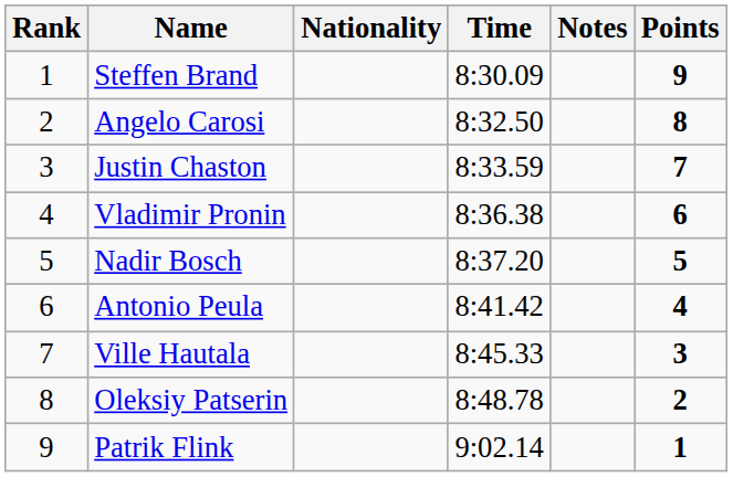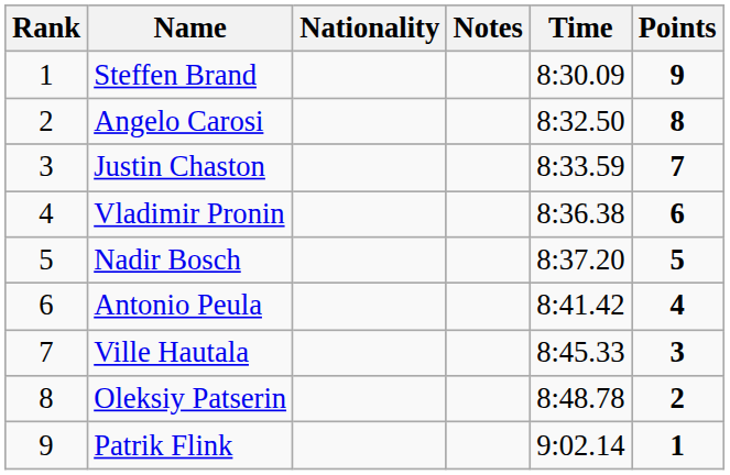 <table class="wikitable sortable" style="text-align:center">
 <tr>
 <th>Rank</th>
 <th>Name</th>
 <th>Nationality</th>
+<th>Notes</th>
 <th>Time</th>
-<th>Notes</th>
 <th>Points</th>
 </tr>
 <tr>
 <td>1</td>
 <td align=left><a href='#'>Steffen Brand</a></td>
 <td align=left></td>
+<td></td>
 <td>8:30.09</td>
-<td></td>
 <td><strong>9</strong></td>
 </tr>
 <tr>
 <td>2</td>
 <td align=left><a href='#'>Angelo Carosi</a></td>
 <td align=left></td>
+<td></td>
 <td>8:32.50</td>
-<td></td>
 <td><strong>8</strong></td>
 </tr>
 <tr>
 <td>3</td>
 <td align=left><a href='#'>Justin Chaston</a></td>
 <td align=left></td>
+<td></td>
 <td>8:33.59</td>
-<td></td>
 <td><strong>7</strong></td>
 </tr>
 <tr>
 <td>4</td>
 <td align=left><a href='#'>Vladimir Pronin</a></td>
 <td align=left></td>
+<td></td>
 <td>8:36.38</td>
-<td></td>
 <td><strong>6</strong></td>
 </tr>
 <tr>
 <td>5</td>
 <td align=left><a href='#'>Nadir Bosch</a></td>
 <td align=left></td>
+<td></td>
 <td>8:37.20</td>
-<td></td>
 <td><strong>5</strong></td>
 </tr>
 <tr>
 <td>6</td>
 <td align=left><a href='#'>Antonio Peula</a></td>
 <td align=left></td>
+<td></td>
 <td>8:41.42</td>
-<td></td>
 <td><strong>4</strong></td>
 </tr>
 <tr>
 <td>7</td>
 <td align=left><a href='#'>Ville Hautala</a></td>
 <td align=left></td>
+<td></td>
 <td>8:45.33</td>
-<td></td>
 <td><strong>3</strong></td>
 </tr>
 <tr>
 <td>8</td>
 <td align=left><a href='#'>Oleksiy Patserin</a></td>
 <td align=left></td>
+<td></td>
 <td>8:48.78</td>
-<td></td>
 <td><strong>2</strong></td>
 </tr>
 <tr>
 <td>9</td>
 <td align=left><a href='#'>Patrik Flink</a></td>
 <td align=left></td>
+<td></td>
 <td>9:02.14</td>
-<td></td>
 <td><strong>1</strong></td>
 </tr>
 </table>
